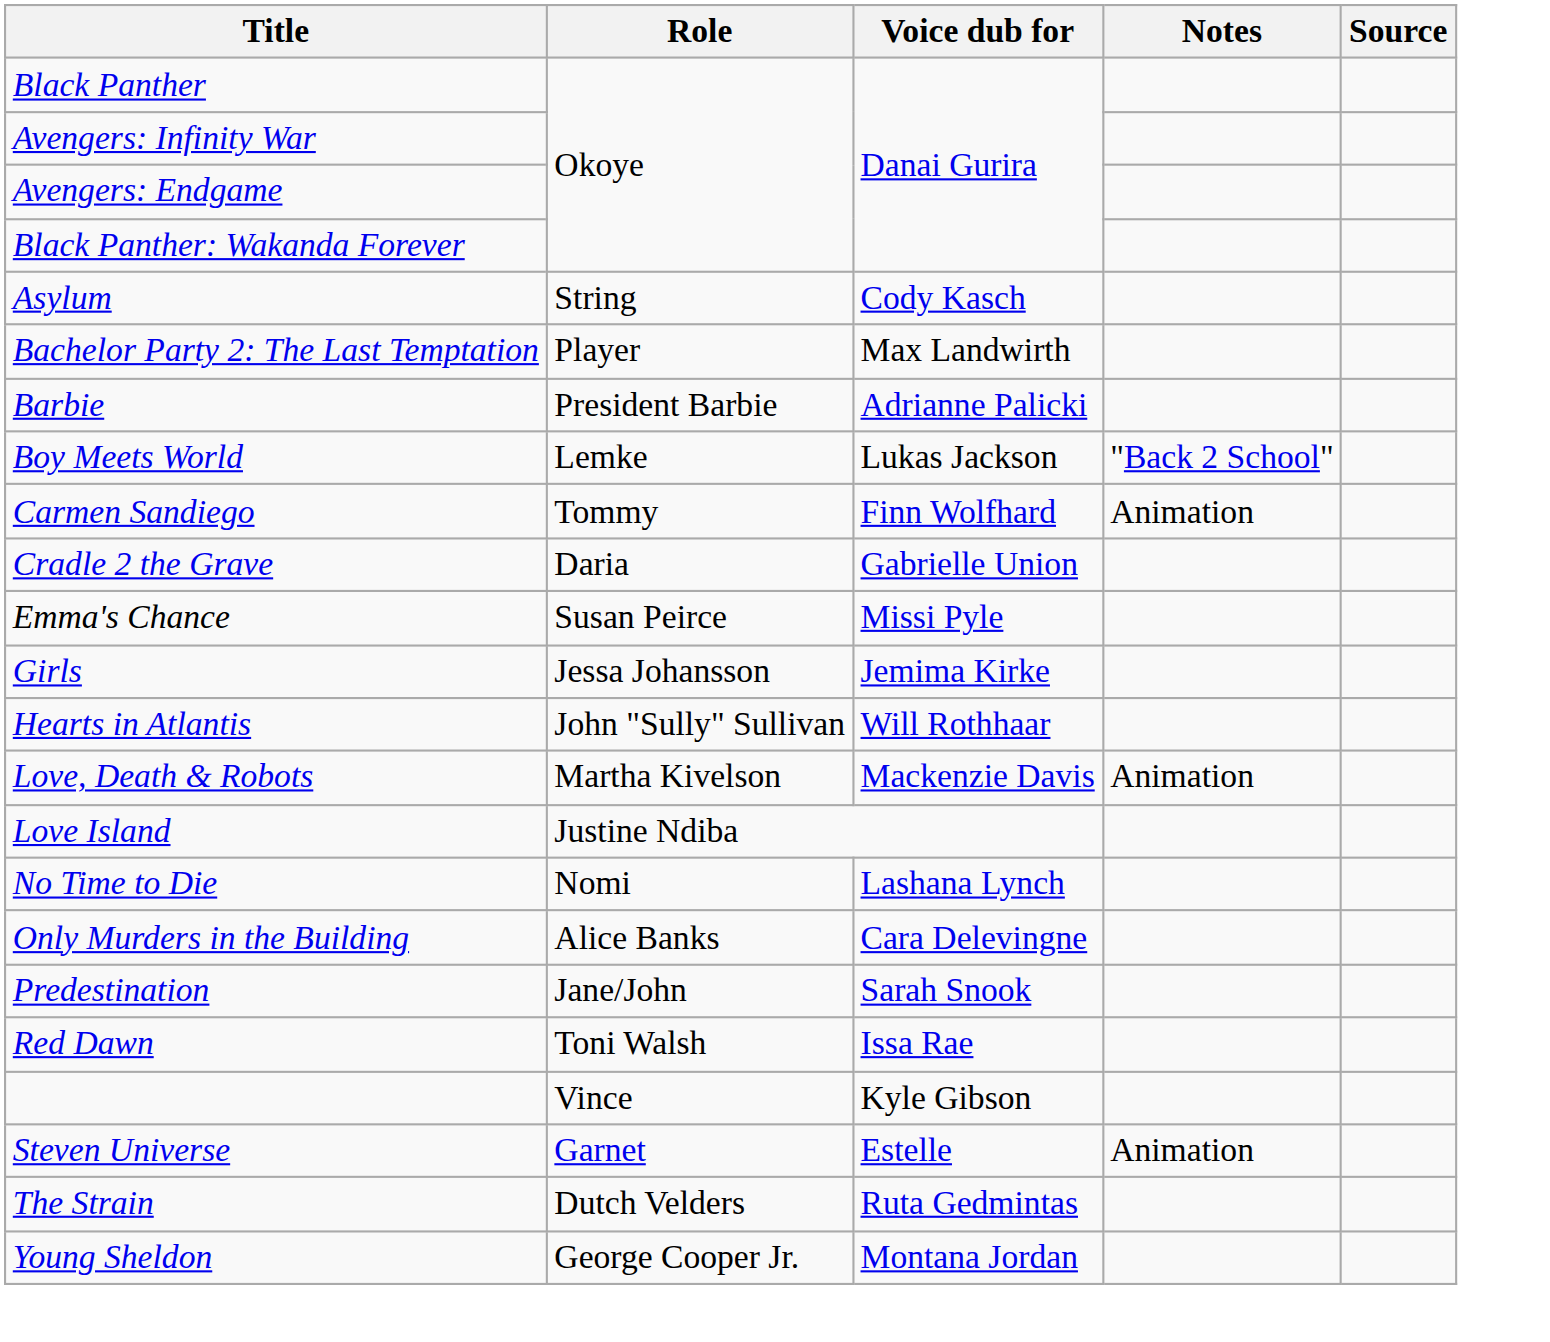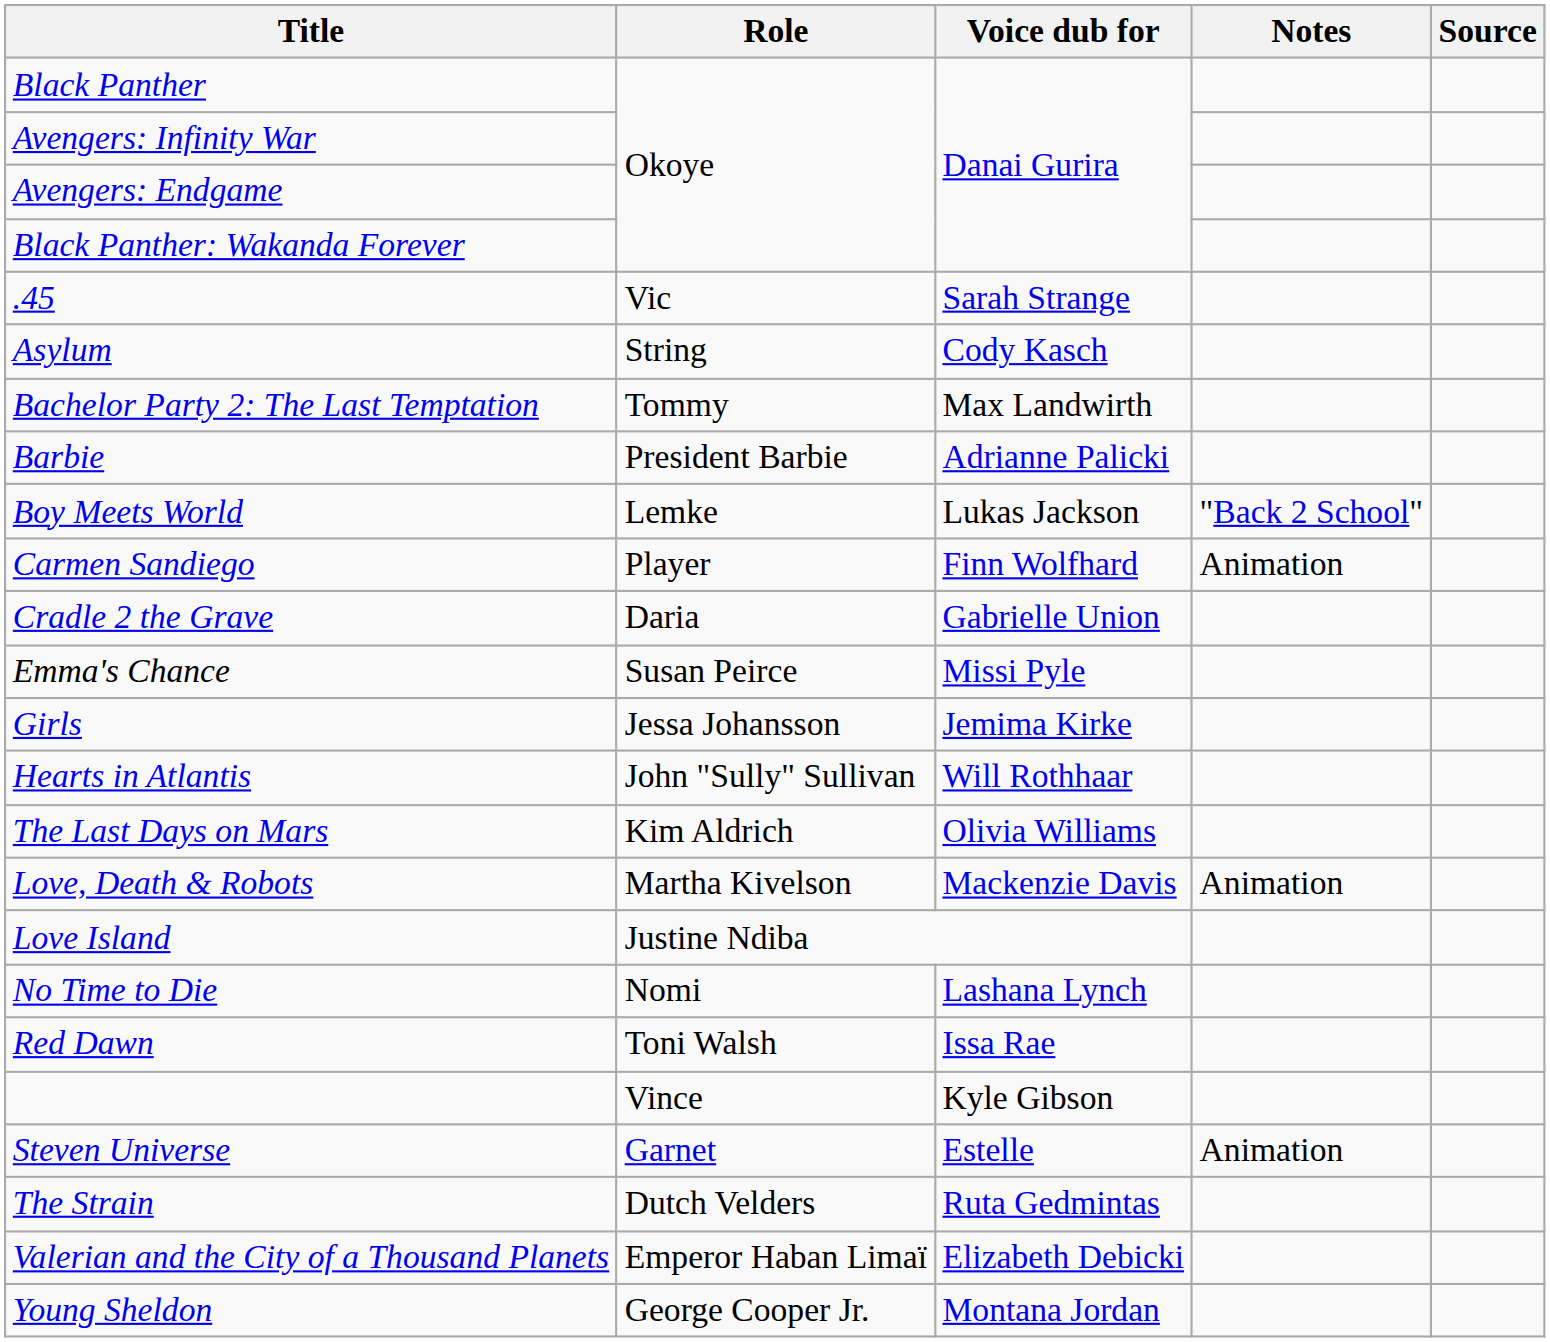 <table class="wikitable sortable plainrowheaders">
 <tr>
 <th>Title</th>
 <th>Role</th>
 <th>Voice dub for</th>
 <th class="unsortable">Notes</th>
 <th class="unsortable">Source</th>
 </tr>
 <tr>
 <td><em><a href='#'>Black Panther</a></em></td>
 <td rowspan="4">Okoye</td>
 <td rowspan="4"><a href='#'>Danai Gurira</a></td>
 <td></td>
 <td></td>
 </tr>
 <tr>
 <td><em><a href='#'>Avengers: Infinity War</a></em></td>
 <td></td>
 <td></td>
 </tr>
 <tr>
 <td><em><a href='#'>Avengers: Endgame</a></em></td>
 <td></td>
 <td></td>
 </tr>
 <tr>
 <td><em><a href='#'>Black Panther: Wakanda Forever</a></em></td>
 <td></td>
 <td></td>
 </tr>
 <tr>
+<td><em><a href='#'>.45</a></em></td>
+<td>Vic</td>
+<td><a href='#'>Sarah Strange</a></td>
+<td></td>
+<td></td>
+</tr>
+<tr>
 <td><em><a href='#'>Asylum</a></em></td>
 <td>String</td>
 <td><a href='#'>Cody Kasch</a></td>
 <td></td>
 <td></td>
 </tr>
 <tr>
 <td><em><a href='#'>Bachelor Party 2: The Last Temptation</a></em></td>
-<td>Player</td>
+<td>Tommy</td>
 <td>Max Landwirth</td>
 <td></td>
 <td></td>
 </tr>
 <tr>
 <td><em><a href='#'>Barbie</a></em></td>
 <td>President Barbie</td>
 <td><a href='#'>Adrianne Palicki</a></td>
 <td></td>
 <td></td>
 </tr>
 <tr>
 <td><em><a href='#'>Boy Meets World</a></em></td>
 <td>Lemke</td>
 <td>Lukas Jackson</td>
 <td>"<a href='#'>Back 2 School</a>"</td>
 <td></td>
 </tr>
 <tr>
 <td><em><a href='#'>Carmen Sandiego</a></em></td>
-<td>Tommy</td>
+<td>Player</td>
 <td><a href='#'>Finn Wolfhard</a></td>
 <td>Animation</td>
 <td></td>
 </tr>
 <tr>
 <td><em><a href='#'>Cradle 2 the Grave</a></em></td>
 <td>Daria</td>
 <td><a href='#'>Gabrielle Union</a></td>
 <td></td>
 <td></td>
 </tr>
 <tr>
 <td><em>Emma's Chance</em></td>
 <td>Susan Peirce</td>
 <td><a href='#'>Missi Pyle</a></td>
 <td></td>
 <td></td>
 </tr>
 <tr>
 <td><em><a href='#'>Girls</a></em></td>
 <td>Jessa Johansson</td>
 <td><a href='#'>Jemima Kirke</a></td>
 <td></td>
 <td></td>
 </tr>
 <tr>
 <td><em><a href='#'>Hearts in Atlantis</a></em></td>
 <td>John "Sully" Sullivan</td>
 <td><a href='#'>Will Rothhaar</a></td>
 <td></td>
 <td></td>
 </tr>
 <tr>
+<td><em><a href='#'>The Last Days on Mars</a></em></td>
+<td>Kim Aldrich</td>
+<td><a href='#'>Olivia Williams</a></td>
+<td></td>
+<td></td>
+</tr>
+<tr>
 <td><em><a href='#'>Love, Death & Robots</a></em></td>
 <td>Martha Kivelson</td>
 <td><a href='#'>Mackenzie Davis</a></td>
 <td>Animation</td>
 <td></td>
 </tr>
 <tr>
 <td><em><a href='#'>Love Island</a></em></td>
 <td colspan="2">Justine Ndiba</td>
 <td></td>
 <td></td>
 </tr>
 <tr>
 <td><em><a href='#'>No Time to Die</a></em></td>
 <td>Nomi</td>
 <td><a href='#'>Lashana Lynch</a></td>
-<td></td>
-<td></td>
-</tr>
-<tr>
-<td><em><a href='#'>Only Murders in the Building</a></em></td>
-<td>Alice Banks</td>
-<td><a href='#'>Cara Delevingne</a></td>
-<td></td>
-<td></td>
-</tr>
-<tr>
-<td><em><a href='#'>Predestination</a></em></td>
-<td>Jane/John</td>
-<td><a href='#'>Sarah Snook</a></td>
 <td></td>
 <td></td>
 </tr>
 <tr>
 <td><em><a href='#'>Red Dawn</a></em></td>
 <td>Toni Walsh</td>
 <td><a href='#'>Issa Rae</a></td>
 <td></td>
 <td></td>
 </tr>
 <tr>
 <td><em></em></td>
 <td>Vince</td>
 <td>Kyle Gibson</td>
 <td></td>
 <td></td>
 </tr>
 <tr>
 <td><em><a href='#'>Steven Universe</a></em></td>
 <td><a href='#'>Garnet</a></td>
 <td><a href='#'>Estelle</a></td>
 <td>Animation</td>
 <td></td>
 </tr>
 <tr>
 <td><em><a href='#'>The Strain</a></em></td>
 <td>Dutch Velders</td>
 <td><a href='#'>Ruta Gedmintas</a></td>
 <td></td>
 <td></td>
 </tr>
 <tr>
+<td><em><a href='#'>Valerian and the City of a Thousand Planets</a></em></td>
+<td>Emperor Haban Limaï</td>
+<td><a href='#'>Elizabeth Debicki</a></td>
+<td></td>
+<td></td>
+</tr>
+<tr>
 <td><em><a href='#'>Young Sheldon</a></em></td>
 <td>George Cooper Jr.</td>
 <td><a href='#'>Montana Jordan</a></td>
 <td></td>
 <td></td>
 </tr>
 </table>
